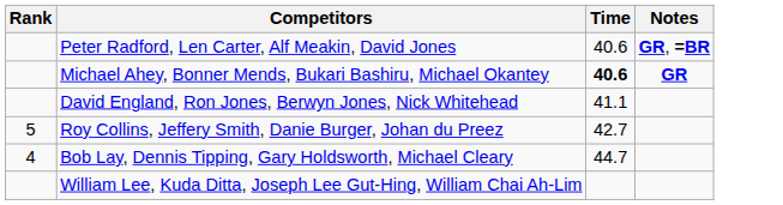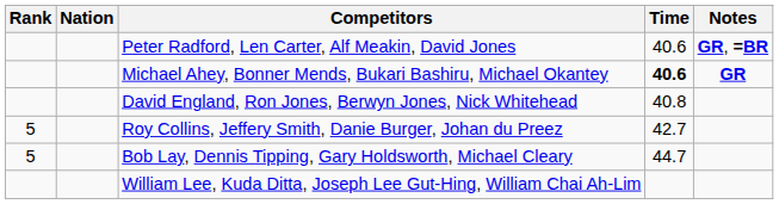 <table class="wikitable sortable" style="text-align:center">
 <tr>
 <th>Rank</th>
+<th>Nation</th>
 <th>Competitors</th>
 <th>Time</th>
 <th>Notes</th>
 </tr>
 <tr>
 <td></td>
+<td align=left></td>
 <td align=left><a href='#'>Peter Radford</a>, <a href='#'>Len Carter</a>, <a href='#'>Alf Meakin</a>, <a href='#'>David Jones</a></td>
 <td>40.6</td>
 <td><strong><a href='#'>GR</a></strong>, <strong>=<a href='#'>BR</a></strong></td>
 </tr>
 <tr>
 <td></td>
+<td align=left></td>
 <td align=left><a href='#'>Michael Ahey</a>, <a href='#'>Bonner Mends</a>, <a href='#'>Bukari Bashiru</a>, <a href='#'>Michael Okantey</a></td>
 <td><strong>40.6</strong></td>
 <td><strong><a href='#'>GR</a></strong></td>
 </tr>
 <tr>
 <td></td>
+<td align=left></td>
 <td align=left><a href='#'>David England</a>, <a href='#'>Ron Jones</a>, <a href='#'>Berwyn Jones</a>, <a href='#'>Nick Whitehead</a></td>
-<td>41.1</td>
+<td>40.8</td>
 <td></td>
 </tr>
 <tr>
 <td>5</td>
+<td align=left></td>
 <td align=left><a href='#'>Roy Collins</a>, <a href='#'>Jeffery Smith</a>, <a href='#'>Danie Burger</a>, <a href='#'>Johan du Preez</a></td>
 <td>42.7</td>
 <td></td>
 </tr>
 <tr>
-<td>4</td>
+<td>5</td>
+<td align=left></td>
 <td align=left><a href='#'>Bob Lay</a>, <a href='#'>Dennis Tipping</a>, <a href='#'>Gary Holdsworth</a>, <a href='#'>Michael Cleary</a></td>
 <td>44.7</td>
 <td></td>
 </tr>
 <tr>
 <td></td>
+<td align=left></td>
 <td align=left><a href='#'>William Lee</a>, <a href='#'>Kuda Ditta</a>, <a href='#'>Joseph Lee Gut-Hing</a>, <a href='#'>William Chai Ah-Lim</a></td>
 <td></td>
 <td></td>
 </tr>
 </table>
